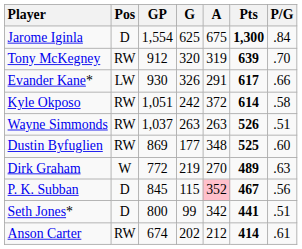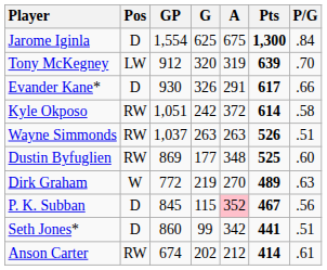 <table class="wikitable" style="text-align:center;">
 <tr>
 <th style="text-align:left;">Player</th>
 <th>Pos</th>
 <th>GP</th>
 <th>G</th>
 <th>A</th>
 <th>Pts</th>
 <th>P/G</th>
 </tr>
 <tr>
 <td style="text-align:left;"><a href='#'>Jarome Iginla</a></td>
 <td>D</td>
 <td>1,554</td>
 <td>625</td>
 <td>675</td>
 <td><strong>1,300</strong></td>
 <td>.84</td>
 </tr>
 <tr>
 <td style="text-align:left;"><a href='#'>Tony McKegney</a></td>
-<td>RW</td>
+<td>LW</td>
 <td>912</td>
 <td>320</td>
 <td>319</td>
 <td><strong>639</strong></td>
 <td>.70</td>
 </tr>
 <tr>
 <td style="text-align:left;"><a href='#'>Evander Kane</a>*</td>
-<td>LW</td>
+<td>D</td>
 <td>930</td>
 <td>326</td>
 <td>291</td>
 <td><strong>617</strong></td>
 <td>.66</td>
 </tr>
 <tr>
 <td style="text-align:left;"><a href='#'>Kyle Okposo</a></td>
 <td>RW</td>
 <td>1,051</td>
 <td>242</td>
 <td>372</td>
 <td><strong>614</strong></td>
 <td>.58</td>
 </tr>
 <tr>
 <td style="text-align:left;"><a href='#'>Wayne Simmonds</a></td>
 <td>RW</td>
 <td>1,037</td>
 <td>263</td>
 <td>263</td>
 <td><strong>526</strong></td>
 <td>.51</td>
 </tr>
 <tr>
 <td style="text-align:left;"><a href='#'>Dustin Byfuglien</a></td>
 <td>RW</td>
 <td>869</td>
 <td>177</td>
 <td>348</td>
 <td><strong>525</strong></td>
 <td>.60</td>
 </tr>
 <tr>
 <td style="text-align:left;"><a href='#'>Dirk Graham</a></td>
 <td>W</td>
 <td>772</td>
 <td>219</td>
 <td>270</td>
 <td><strong>489</strong></td>
 <td>.63</td>
 </tr>
 <tr>
 <td style="text-align:left;"><a href='#'>P. K. Subban</a></td>
 <td>D</td>
 <td>845</td>
 <td>115</td>
 <td style="background: pink;">352</td>
 <td><strong>467</strong></td>
 <td>.56</td>
 </tr>
 <tr>
 <td style="text-align:left;"><a href='#'>Seth Jones</a>*</td>
 <td>D</td>
-<td>800</td>
+<td>860</td>
 <td>99</td>
 <td>342</td>
 <td><strong>441</strong></td>
 <td>.51</td>
 </tr>
 <tr>
 <td style="text-align:left;"><a href='#'>Anson Carter</a></td>
 <td>RW</td>
 <td>674</td>
 <td>202</td>
 <td>212</td>
 <td><strong>414</strong></td>
 <td>.61</td>
 </tr>
 </table>
